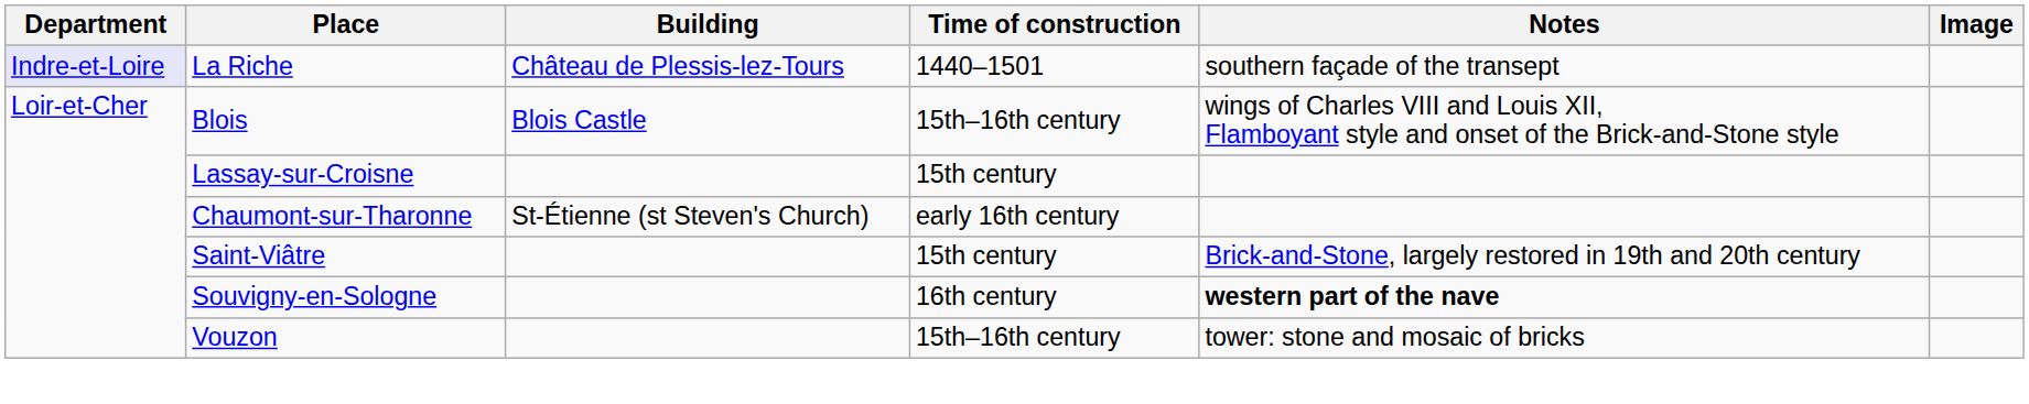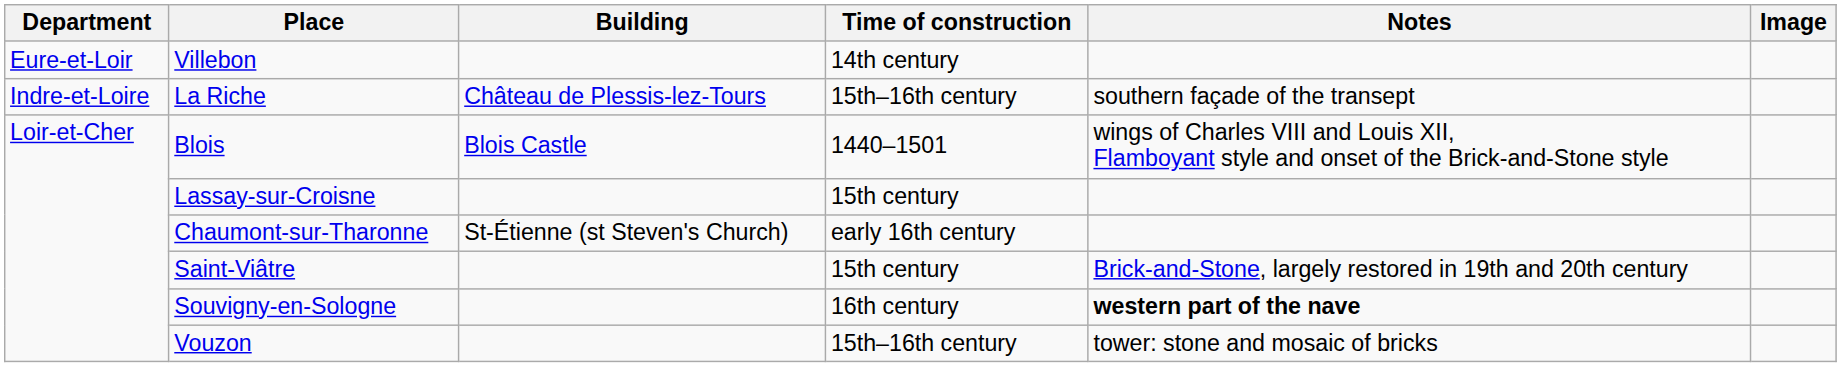 <table class="wikitable"  style="border:2px; width:100%;">
 <tr>
 <th>Department</th>
 <th>Place</th>
 <th>Building</th>
 <th>Time of construction</th>
 <th>Notes</th>
 <th>Image</th>
 </tr>
 <tr>
-<td style="background: lavender;"><a href='#'>Indre-et-Loire</a></td>
+<td><a href='#'>Eure-et-Loir</a></td>
+<td><a href='#'>Villebon</a></td>
+<td></td>
+<td>14th century</td>
+<td></td>
+<td></td>
+</tr>
+<tr>
+<td><a href='#'>Indre-et-Loire</a></td>
 <td><a href='#'>La Riche</a></td>
 <td><a href='#'>Château de Plessis-lez-Tours</a></td>
-<td>1440–1501</td>
+<td>15th–16th century</td>
 <td>southern façade of the transept</td>
 <td></td>
 </tr>
 <tr>
 <td rowspan=6 valign=top><a href='#'>Loir-et-Cher</a></td>
 <td><a href='#'>Blois</a></td>
 <td><a href='#'>Blois Castle</a></td>
-<td>15th–16th century</td>
+<td>1440–1501</td>
 <td>wings of Charles VIII and Louis XII,<br><a href='#'>Flamboyant</a> style and onset of the Brick-and-Stone style</td>
 <td></td>
 </tr>
 <tr>
 <td><a href='#'>Lassay-sur-Croisne</a></td>
 <td></td>
 <td>15th century</td>
 <td></td>
 <td></td>
 </tr>
 <tr>
 <td><a href='#'>Chaumont-sur-Tharonne</a></td>
 <td>St-Étienne (st Steven's Church)</td>
 <td>early 16th century</td>
 <td></td>
 <td></td>
 </tr>
 <tr>
 <td><a href='#'>Saint-Viâtre</a></td>
 <td></td>
 <td>15th century</td>
 <td><a href='#'>Brick-and-Stone</a>, largely restored in 19th and 20th century</td>
 <td></td>
 </tr>
 <tr>
 <td><a href='#'>Souvigny-en-Sologne</a></td>
 <td></td>
 <td>16th century</td>
 <td><strong>western part of the nave</strong></td>
 <td></td>
 </tr>
 <tr>
 <td><a href='#'>Vouzon</a></td>
 <td></td>
 <td>15th–16th century</td>
 <td>tower: stone and mosaic of bricks</td>
 <td></td>
 </tr>
 </table>
